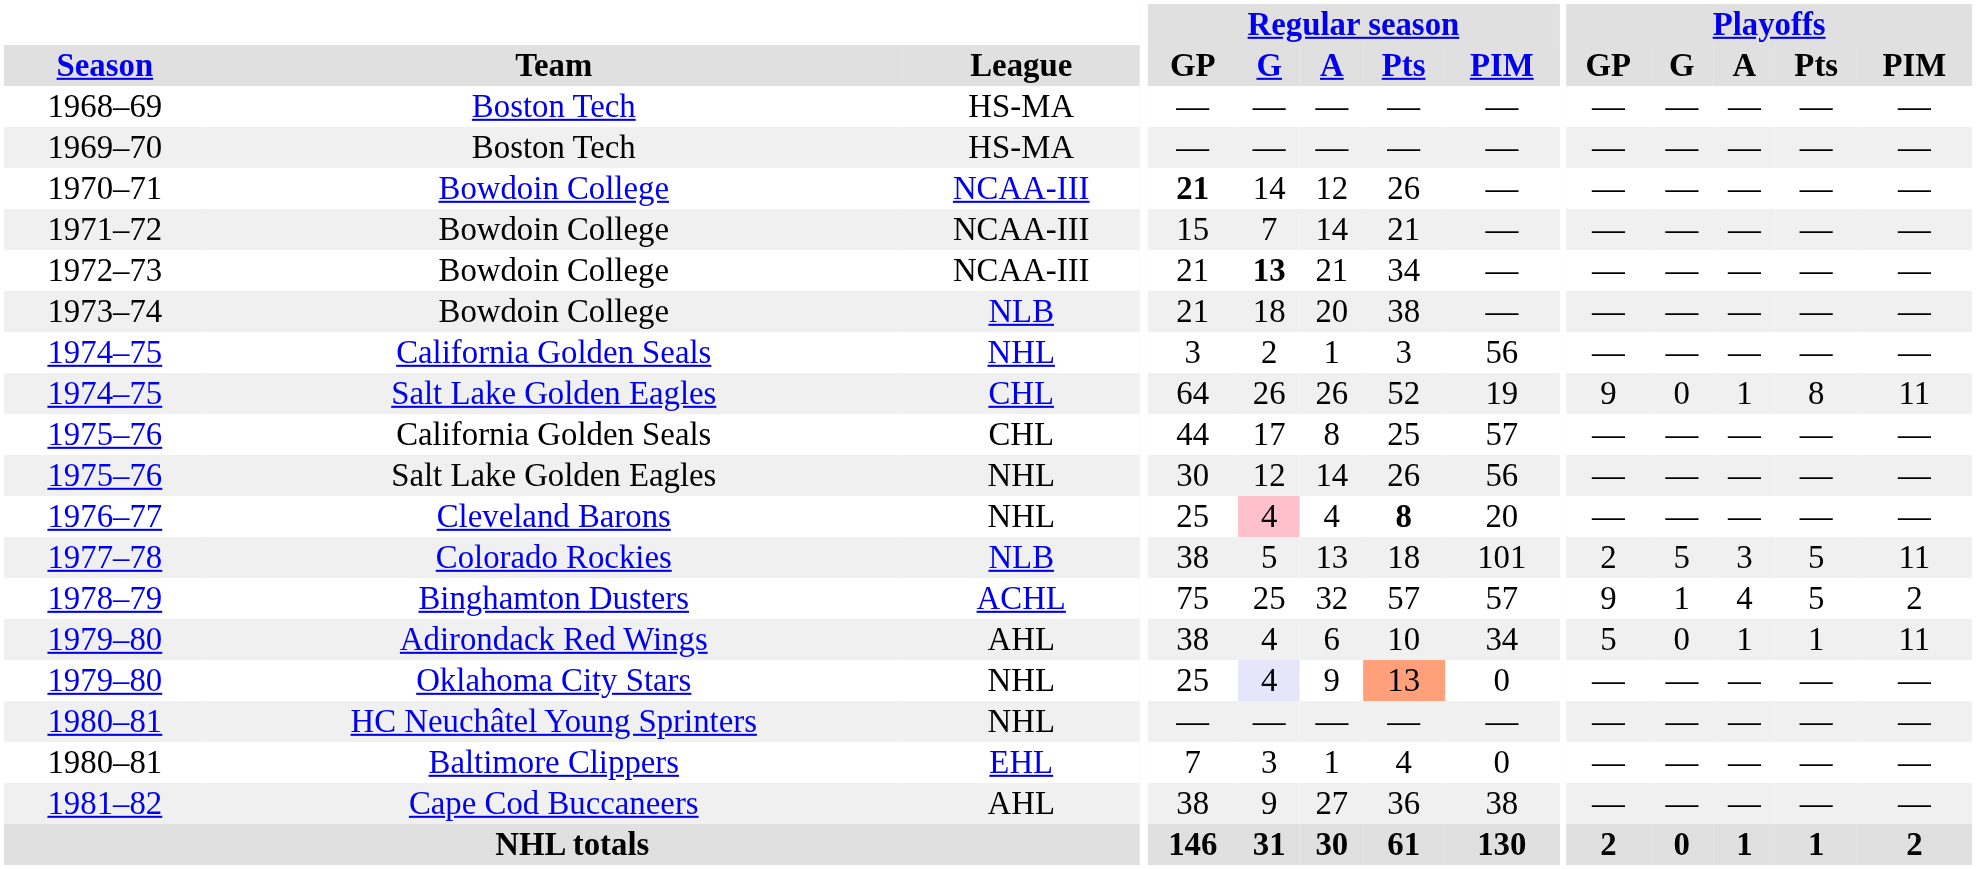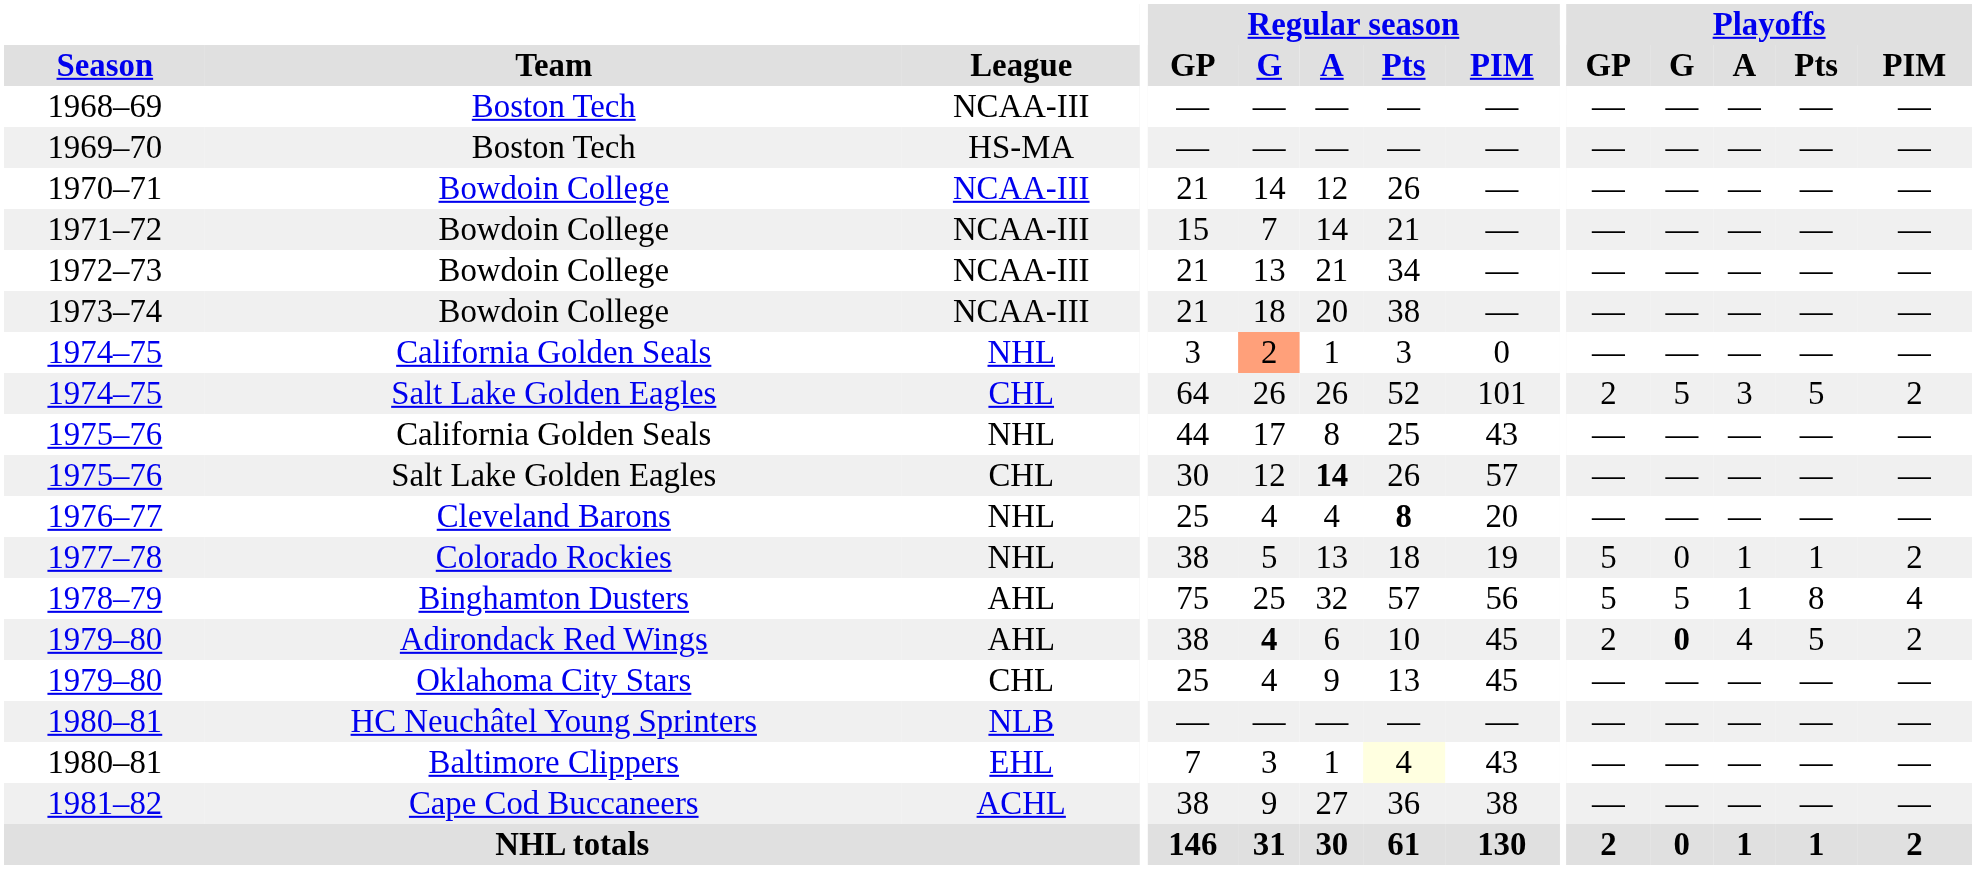 <table border="0" cellpadding="1" cellspacing="0" style="text-align:center; width:60em">
 <tr bgcolor="#e0e0e0">
 <th colspan="3" bgcolor="#ffffff"></th>
 <th rowspan="100" bgcolor="#ffffff"></th>
 <th colspan="5"><a href='#'>Regular season</a></th>
 <th rowspan="100" bgcolor="#ffffff"></th>
 <th colspan="5"><a href='#'>Playoffs</a></th>
 </tr>
 <tr bgcolor="#e0e0e0">
 <th><a href='#'>Season</a></th>
 <th>Team</th>
 <th>League</th>
 <th>GP</th>
 <th><a href='#'>G</a></th>
 <th><a href='#'>A</a></th>
 <th><a href='#'>Pts</a></th>
 <th><a href='#'>PIM</a></th>
 <th>GP</th>
 <th>G</th>
 <th>A</th>
 <th>Pts</th>
 <th>PIM</th>
 </tr>
 <tr>
 <td>1968–69</td>
 <td><a href='#'>Boston Tech</a></td>
-<td>HS-MA</td>
+<td>NCAA-III</td>
 <td>—</td>
 <td>—</td>
 <td>—</td>
 <td>—</td>
 <td>—</td>
 <td>—</td>
 <td>—</td>
 <td>—</td>
 <td>—</td>
 <td>—</td>
 </tr>
 <tr bgcolor="#f0f0f0">
 <td>1969–70</td>
 <td>Boston Tech</td>
 <td>HS-MA</td>
 <td>—</td>
 <td>—</td>
 <td>—</td>
 <td>—</td>
 <td>—</td>
 <td>—</td>
 <td>—</td>
 <td>—</td>
 <td>—</td>
 <td>—</td>
 </tr>
 <tr>
 <td>1970–71</td>
 <td><a href='#'>Bowdoin College</a></td>
 <td><a href='#'>NCAA-III</a></td>
-<td><strong>21</strong></td>
+<td>21</td>
 <td>14</td>
 <td>12</td>
 <td>26</td>
 <td>—</td>
 <td>—</td>
 <td>—</td>
 <td>—</td>
 <td>—</td>
 <td>—</td>
 </tr>
 <tr bgcolor="#f0f0f0">
 <td>1971–72</td>
 <td>Bowdoin College</td>
 <td>NCAA-III</td>
 <td>15</td>
 <td>7</td>
 <td>14</td>
 <td>21</td>
 <td>—</td>
 <td>—</td>
 <td>—</td>
 <td>—</td>
 <td>—</td>
 <td>—</td>
 </tr>
 <tr>
 <td>1972–73</td>
 <td>Bowdoin College</td>
 <td>NCAA-III</td>
 <td>21</td>
-<td><strong>13</strong></td>
+<td>13</td>
 <td>21</td>
 <td>34</td>
 <td>—</td>
 <td>—</td>
 <td>—</td>
 <td>—</td>
 <td>—</td>
 <td>—</td>
 </tr>
 <tr bgcolor="#f0f0f0">
 <td>1973–74</td>
 <td>Bowdoin College</td>
-<td><a href='#'>NLB</a></td>
+<td>NCAA-III</td>
 <td>21</td>
 <td>18</td>
 <td>20</td>
 <td>38</td>
 <td>—</td>
 <td>—</td>
 <td>—</td>
 <td>—</td>
 <td>—</td>
 <td>—</td>
 </tr>
 <tr>
 <td><a href='#'>1974–75</a></td>
 <td><a href='#'>California Golden Seals</a></td>
 <td><a href='#'>NHL</a></td>
 <td>3</td>
-<td>2</td>
+<td style="background: lightsalmon;">2</td>
 <td>1</td>
 <td>3</td>
-<td>56</td>
+<td>0</td>
 <td>—</td>
 <td>—</td>
 <td>—</td>
 <td>—</td>
 <td>—</td>
 </tr>
 <tr bgcolor="#f0f0f0">
 <td><a href='#'>1974–75</a></td>
 <td><a href='#'>Salt Lake Golden Eagles</a></td>
 <td><a href='#'>CHL</a></td>
 <td>64</td>
 <td>26</td>
 <td>26</td>
 <td>52</td>
-<td>19</td>
-<td>9</td>
-<td>0</td>
-<td>1</td>
-<td>8</td>
-<td>11</td>
+<td>101</td>
+<td>2</td>
+<td>5</td>
+<td>3</td>
+<td>5</td>
+<td>2</td>
 </tr>
 <tr>
 <td><a href='#'>1975–76</a></td>
 <td>California Golden Seals</td>
-<td>CHL</td>
+<td>NHL</td>
 <td>44</td>
 <td>17</td>
 <td>8</td>
 <td>25</td>
-<td>57</td>
+<td>43</td>
 <td>—</td>
 <td>—</td>
 <td>—</td>
 <td>—</td>
 <td>—</td>
 </tr>
 <tr bgcolor="#f0f0f0">
 <td><a href='#'>1975–76</a></td>
 <td>Salt Lake Golden Eagles</td>
-<td>NHL</td>
+<td>CHL</td>
 <td>30</td>
 <td>12</td>
-<td>14</td>
+<td><strong>14</strong></td>
 <td>26</td>
-<td>56</td>
+<td>57</td>
 <td>—</td>
 <td>—</td>
 <td>—</td>
 <td>—</td>
 <td>—</td>
 </tr>
 <tr>
 <td><a href='#'>1976–77</a></td>
 <td><a href='#'>Cleveland Barons</a></td>
 <td>NHL</td>
 <td>25</td>
-<td style="background: pink;">4</td>
+<td>4</td>
 <td>4</td>
 <td><strong>8</strong></td>
 <td>20</td>
 <td>—</td>
 <td>—</td>
 <td>—</td>
 <td>—</td>
 <td>—</td>
 </tr>
 <tr bgcolor="#f0f0f0">
 <td><a href='#'>1977–78</a></td>
 <td><a href='#'>Colorado Rockies</a></td>
-<td><a href='#'>NLB</a></td>
+<td>NHL</td>
 <td>38</td>
 <td>5</td>
 <td>13</td>
 <td>18</td>
-<td>101</td>
+<td>19</td>
+<td>5</td>
+<td>0</td>
+<td>1</td>
+<td>1</td>
 <td>2</td>
-<td>5</td>
-<td>3</td>
-<td>5</td>
-<td>11</td>
 </tr>
 <tr>
 <td><a href='#'>1978–79</a></td>
 <td><a href='#'>Binghamton Dusters</a></td>
-<td><a href='#'>ACHL</a></td>
+<td>AHL</td>
 <td>75</td>
 <td>25</td>
 <td>32</td>
 <td>57</td>
-<td>57</td>
-<td>9</td>
+<td>56</td>
+<td>5</td>
+<td>5</td>
 <td>1</td>
+<td>8</td>
 <td>4</td>
-<td>5</td>
-<td>2</td>
 </tr>
 <tr bgcolor="#f0f0f0">
 <td><a href='#'>1979–80</a></td>
 <td><a href='#'>Adirondack Red Wings</a></td>
 <td>AHL</td>
 <td>38</td>
-<td>4</td>
+<td><strong>4</strong></td>
 <td>6</td>
 <td>10</td>
-<td>34</td>
+<td>45</td>
+<td>2</td>
+<td><strong>0</strong></td>
+<td>4</td>
 <td>5</td>
-<td>0</td>
-<td>1</td>
-<td>1</td>
-<td>11</td>
+<td>2</td>
 </tr>
 <tr>
 <td><a href='#'>1979–80</a></td>
 <td><a href='#'>Oklahoma City Stars</a></td>
-<td>NHL</td>
+<td>CHL</td>
 <td>25</td>
-<td style="background: lavender;">4</td>
+<td>4</td>
 <td>9</td>
-<td style="background: lightsalmon;">13</td>
-<td>0</td>
+<td>13</td>
+<td>45</td>
 <td>—</td>
 <td>—</td>
 <td>—</td>
 <td>—</td>
 <td>—</td>
 </tr>
 <tr bgcolor="#f0f0f0">
 <td><a href='#'>1980–81</a></td>
 <td><a href='#'>HC Neuchâtel Young Sprinters</a></td>
-<td>NHL</td>
+<td><a href='#'>NLB</a></td>
 <td>—</td>
 <td>—</td>
 <td>—</td>
 <td>—</td>
 <td>—</td>
 <td>—</td>
 <td>—</td>
 <td>—</td>
 <td>—</td>
 <td>—</td>
 </tr>
 <tr>
 <td>1980–81</td>
 <td><a href='#'>Baltimore Clippers</a></td>
 <td><a href='#'>EHL</a></td>
 <td>7</td>
 <td>3</td>
 <td>1</td>
-<td>4</td>
-<td>0</td>
+<td style="background: lightyellow;">4</td>
+<td>43</td>
 <td>—</td>
 <td>—</td>
 <td>—</td>
 <td>—</td>
 <td>—</td>
 </tr>
 <tr bgcolor="#f0f0f0">
 <td><a href='#'>1981–82</a></td>
 <td><a href='#'>Cape Cod Buccaneers</a></td>
-<td>AHL</td>
+<td><a href='#'>ACHL</a></td>
 <td>38</td>
 <td>9</td>
 <td>27</td>
 <td>36</td>
 <td>38</td>
 <td>—</td>
 <td>—</td>
 <td>—</td>
 <td>—</td>
 <td>—</td>
 </tr>
 <tr bgcolor="#e0e0e0">
 <th colspan="3">NHL totals</th>
 <th>146</th>
 <th>31</th>
 <th>30</th>
 <th>61</th>
 <th>130</th>
 <th>2</th>
 <th>0</th>
 <th>1</th>
 <th>1</th>
 <th>2</th>
 </tr>
 </table>
